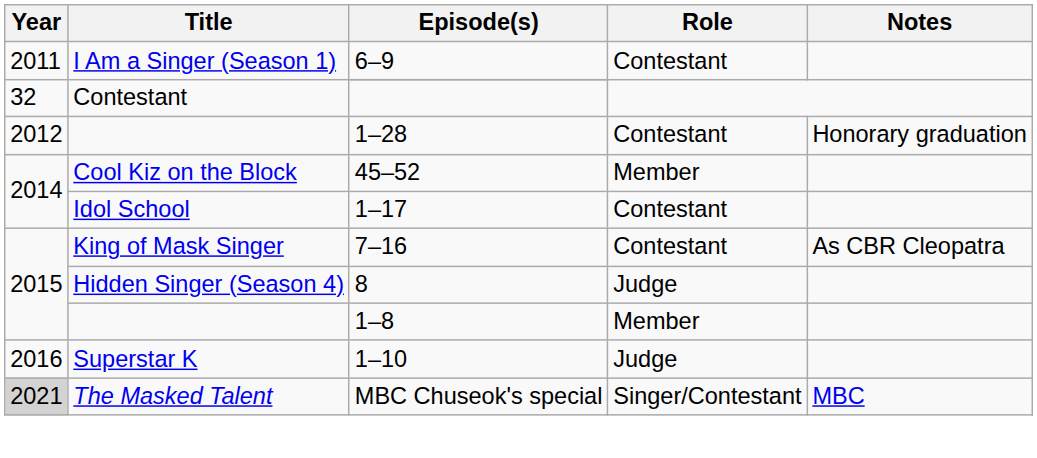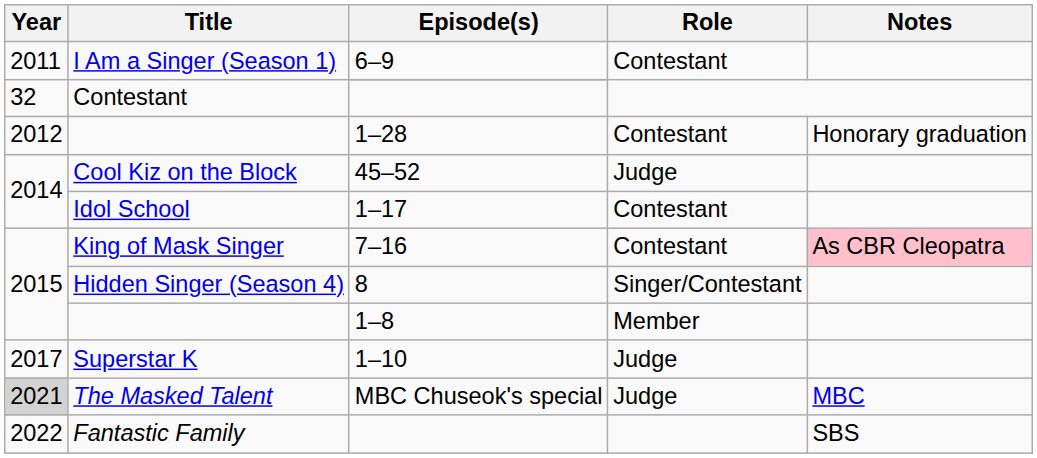 <table class="wikitable">
 <tr>
 <th>Year</th>
 <th>Title</th>
 <th>Episode(s)</th>
 <th>Role</th>
 <th>Notes</th>
 </tr>
 <tr>
 <td rowspan=2>2011</td>
 <td rowspan=2><a href='#'>I Am a Singer (Season 1)</a></td>
 <td>6–9</td>
 <td>Contestant</td>
 <td></td>
 </tr>
 <tr>
 </tr>
 <tr>
 <td>32</td>
 <td>Contestant</td>
 <td></td>
 </tr>
 <tr>
 <td>2012</td>
 <td></td>
 <td>1–28</td>
 <td>Contestant</td>
 <td>Honorary graduation</td>
 </tr>
 <tr>
 <td rowspan=2>2014</td>
 <td><a href='#'>Cool Kiz on the Block</a></td>
 <td>45–52</td>
-<td>Member</td>
+<td>Judge</td>
 <td></td>
 </tr>
 <tr>
 <td><a href='#'>Idol School</a></td>
 <td>1–17</td>
 <td>Contestant</td>
 <td></td>
 </tr>
 <tr>
 <td rowspan=3>2015</td>
 <td><a href='#'>King of Mask Singer</a></td>
 <td>7–16</td>
 <td>Contestant</td>
-<td>As CBR Cleopatra</td>
+<td style="background: pink;">As CBR Cleopatra</td>
 </tr>
 <tr>
 <td><a href='#'>Hidden Singer (Season 4)</a></td>
 <td>8</td>
-<td>Judge</td>
+<td>Singer/Contestant</td>
 <td></td>
 </tr>
 <tr>
 <td></td>
 <td>1–8</td>
 <td>Member</td>
 <td></td>
 </tr>
 <tr>
-<td>2016</td>
+<td>2017</td>
 <td><a href='#'>Superstar K</a></td>
 <td>1–10</td>
 <td>Judge</td>
 <td></td>
 </tr>
 <tr>
 <td style="background: lightgrey;">2021</td>
 <td><em><a href='#'>The Masked Talent</a></em></td>
 <td>MBC Chuseok's special</td>
-<td>Singer/Contestant</td>
+<td>Judge</td>
 <td><a href='#'>MBC</a></td>
 </tr>
+<tr>
+<td>2022</td>
+<td><em>Fantastic Family</em></td>
+<td></td>
+<td></td>
+<td>SBS </td>
+</tr>
 </table>
